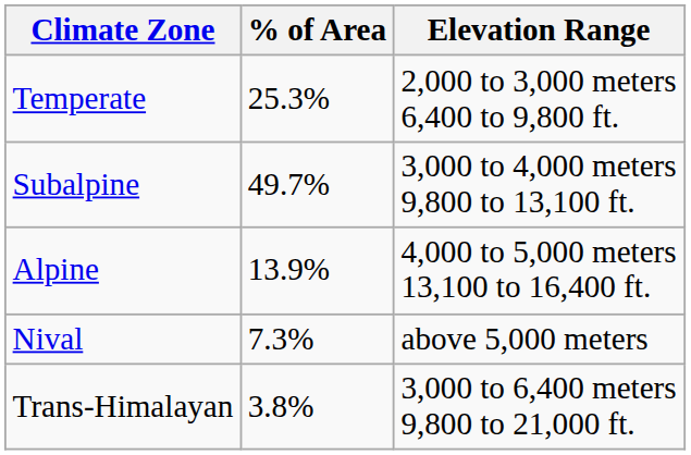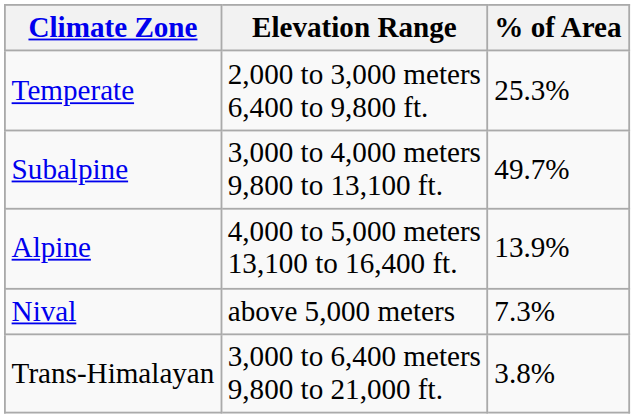 <table class="wikitable">
 <tr>
 <th><a href='#'>Climate Zone</a></th>
+<th>Elevation Range</th>
 <th>% of Area</th>
-<th>Elevation Range</th>
 </tr>
 <tr>
 <td><a href='#'>Temperate</a></td>
+<td>2,000 to 3,000 meters<br>6,400 to 9,800 ft.</td>
 <td>25.3%</td>
-<td>2,000 to 3,000 meters<br>6,400 to 9,800 ft.</td>
 </tr>
 <tr>
 <td><a href='#'>Subalpine</a></td>
+<td>3,000 to 4,000 meters<br>9,800 to 13,100 ft.</td>
 <td>49.7%</td>
-<td>3,000 to 4,000 meters<br>9,800 to 13,100 ft.</td>
 </tr>
 <tr>
 <td><a href='#'>Alpine</a></td>
+<td>4,000 to 5,000 meters<br>13,100 to 16,400 ft.</td>
 <td>13.9%</td>
-<td>4,000 to 5,000 meters<br>13,100 to 16,400 ft.</td>
 </tr>
 <tr>
 <td><a href='#'>Nival</a></td>
+<td>above 5,000 meters</td>
 <td>7.3%</td>
-<td>above 5,000 meters</td>
 </tr>
 <tr>
 <td>Trans-Himalayan</td>
+<td>3,000 to 6,400 meters<br>9,800 to 21,000 ft.</td>
 <td>3.8%</td>
-<td>3,000 to 6,400 meters<br>9,800 to 21,000 ft.</td>
 </tr>
 </table>
